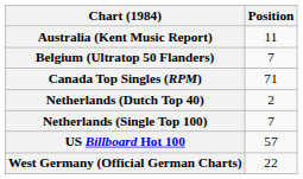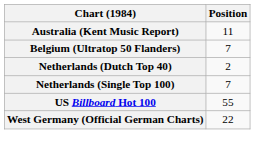 <table class="wikitable sortable plainrowheaders" style="text-align:center">
 <tr>
 <th scope="col">Chart (1984)</th>
 <th scope="col">Position</th>
 </tr>
 <tr>
 <th scope="row">Australia (Kent Music Report)</th>
 <td>11</td>
 </tr>
 <tr>
 <th scope="row">Belgium (Ultratop 50 Flanders)</th>
 <td>7</td>
 </tr>
 <tr>
-<th scope="row">Canada Top Singles (<em>RPM</em>)</th>
-<td>71</td>
-</tr>
-<tr>
 <th scope="row">Netherlands (Dutch Top 40)</th>
 <td>2</td>
 </tr>
 <tr>
 <th scope="row">Netherlands (Single Top 100)</th>
 <td>7</td>
 </tr>
 <tr>
 <th scope="row">US <a href='#'><em>Billboard</em> Hot 100</a></th>
-<td>57</td>
+<td>55</td>
 </tr>
 <tr>
 <th scope="row">West Germany (Official German Charts)</th>
 <td>22</td>
 </tr>
 </table>
